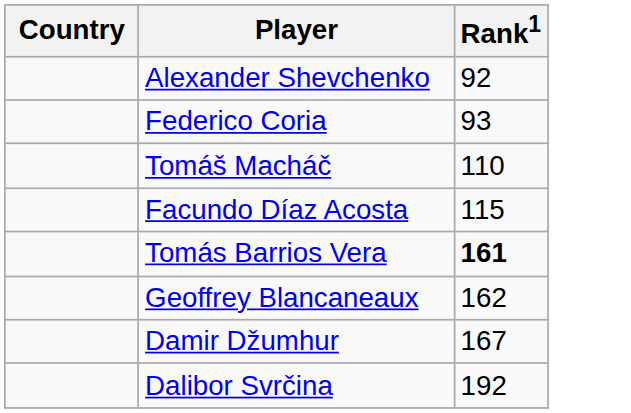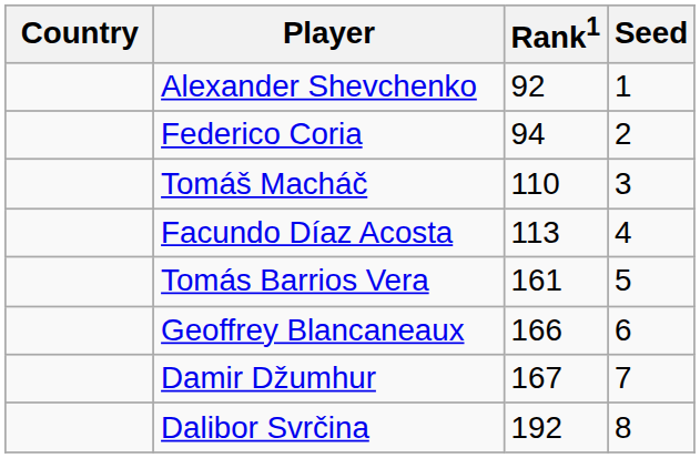 <table class="sortable wikitable">
 <tr>
 <th width="70">Country</th>
 <th width="175">Player</th>
 <th>Rank<sup>1</sup></th>
+<th>Seed</th>
 </tr>
 <tr>
 <td></td>
 <td><a href='#'>Alexander Shevchenko</a></td>
 <td>92</td>
+<td>1</td>
 </tr>
 <tr>
 <td></td>
 <td><a href='#'>Federico Coria</a></td>
-<td>93</td>
+<td>94</td>
+<td>2</td>
 </tr>
 <tr>
 <td></td>
 <td><a href='#'>Tomáš Macháč</a></td>
 <td>110</td>
+<td>3</td>
 </tr>
 <tr>
 <td></td>
 <td><a href='#'>Facundo Díaz Acosta</a></td>
-<td>115</td>
+<td>113</td>
+<td>4</td>
 </tr>
 <tr>
 <td></td>
 <td><a href='#'>Tomás Barrios Vera</a></td>
-<td><strong>161</strong></td>
+<td>161</td>
+<td>5</td>
 </tr>
 <tr>
 <td></td>
 <td><a href='#'>Geoffrey Blancaneaux</a></td>
-<td>162</td>
+<td>166</td>
+<td>6</td>
 </tr>
 <tr>
 <td></td>
 <td><a href='#'>Damir Džumhur</a></td>
 <td>167</td>
+<td>7</td>
 </tr>
 <tr>
 <td></td>
 <td><a href='#'>Dalibor Svrčina</a></td>
 <td>192</td>
+<td>8</td>
 </tr>
 </table>
